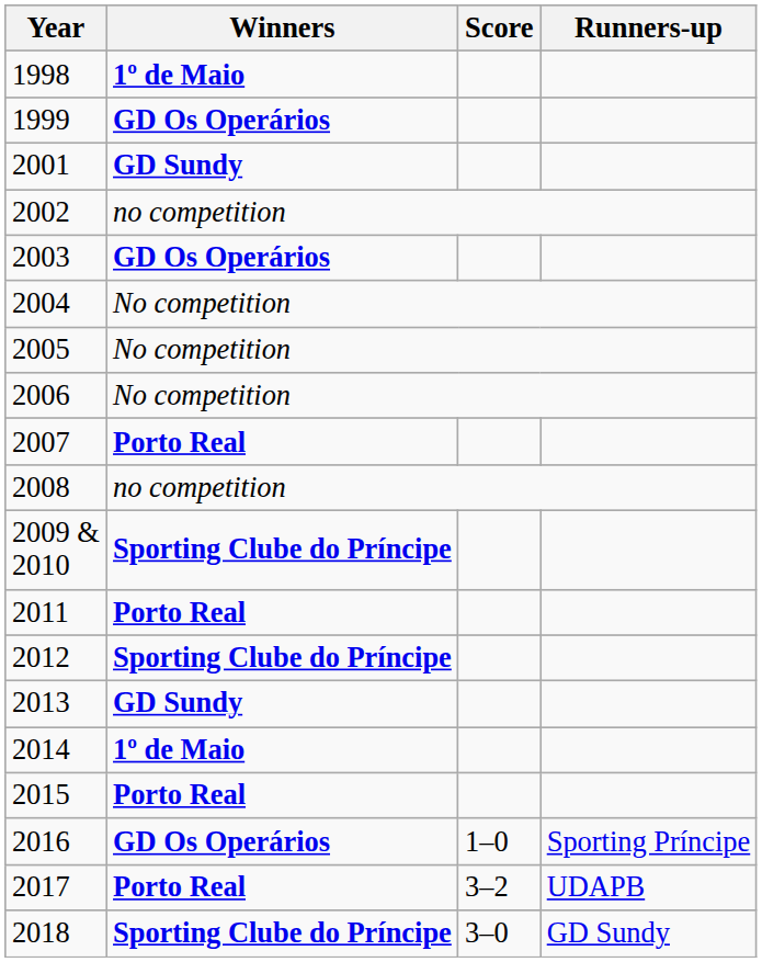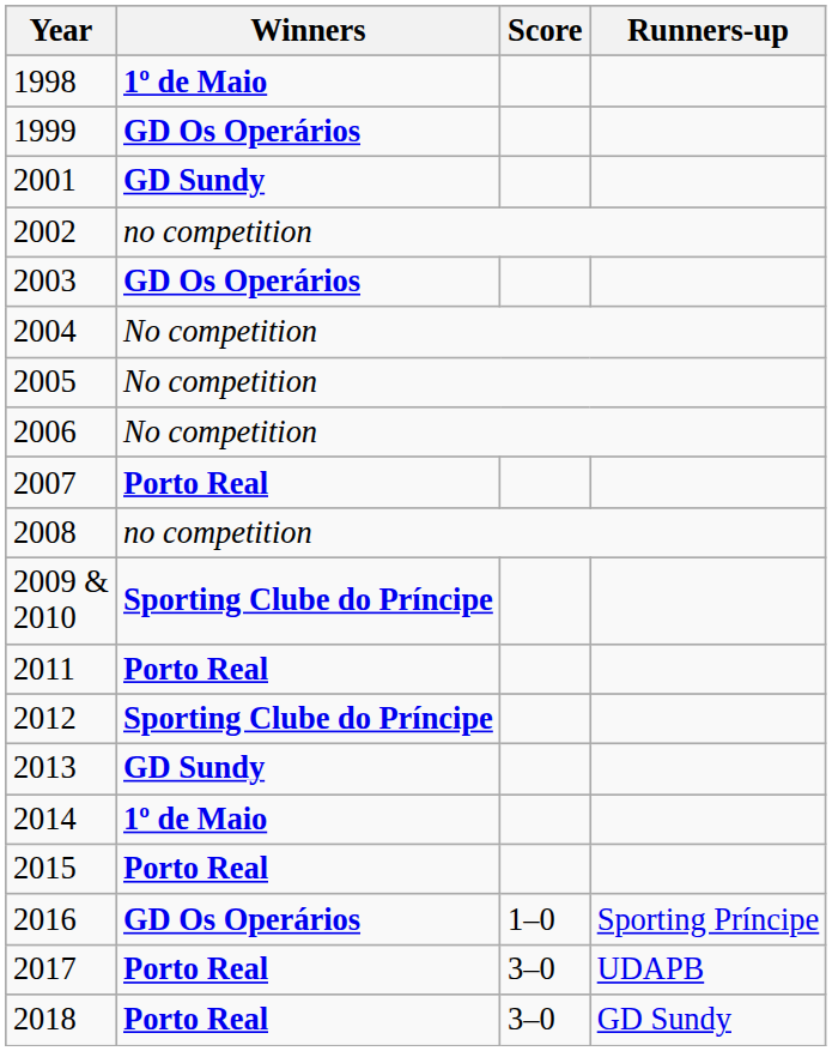 <table class="wikitable">
 <tr>
 <th>Year</th>
 <th>Winners</th>
 <th>Score</th>
 <th>Runners-up</th>
 </tr>
 <tr>
 <td>1998</td>
 <td><strong><a href='#'>1º de Maio</a></strong></td>
 <td></td>
 <td></td>
 </tr>
 <tr>
 <td>1999</td>
 <td><strong><a href='#'>GD Os Operários</a></strong></td>
 <td></td>
 <td></td>
 </tr>
 <tr>
 <td>2001</td>
 <td><strong><a href='#'>GD Sundy</a></strong></td>
 <td></td>
 <td></td>
 </tr>
 <tr>
 <td>2002</td>
 <td colspan=3><em>no competition</em></td>
 </tr>
 <tr>
 <td>2003</td>
 <td><strong><a href='#'>GD Os Operários</a></strong></td>
 <td></td>
 <td></td>
 </tr>
 <tr>
 <td>2004</td>
 <td colspan=3><em>No competition</em></td>
 </tr>
 <tr>
 <td>2005</td>
 <td colspan=3><em>No competition</em></td>
 </tr>
 <tr>
 <td>2006</td>
 <td colspan=3><em>No competition</em></td>
 </tr>
 <tr>
 <td>2007</td>
 <td><strong><a href='#'>Porto Real</a></strong></td>
 <td></td>
 <td></td>
 </tr>
 <tr>
 <td>2008</td>
 <td colspan=4><em>no competition</em></td>
 </tr>
 <tr>
 <td>2009 &<br>2010</td>
 <td><strong><a href='#'>Sporting Clube do Príncipe</a></strong></td>
 <td></td>
 <td></td>
 </tr>
 <tr>
 <td>2011</td>
 <td><strong><a href='#'>Porto Real</a></strong></td>
 <td></td>
 <td></td>
 </tr>
 <tr>
 <td>2012</td>
 <td><strong><a href='#'>Sporting Clube do Príncipe</a></strong></td>
 <td></td>
 <td></td>
 </tr>
 <tr>
 <td>2013</td>
 <td><strong><a href='#'>GD Sundy</a></strong></td>
 <td></td>
 <td></td>
 </tr>
 <tr>
 <td>2014</td>
 <td><strong><a href='#'>1º de Maio</a></strong></td>
 <td></td>
 <td></td>
 </tr>
 <tr>
 <td>2015</td>
 <td><strong><a href='#'>Porto Real</a></strong></td>
 <td></td>
 <td></td>
 </tr>
 <tr>
 <td>2016</td>
 <td><strong><a href='#'>GD Os Operários</a></strong></td>
 <td>1–0</td>
 <td><a href='#'>Sporting Príncipe</a></td>
 </tr>
 <tr>
 <td>2017</td>
 <td><strong><a href='#'>Porto Real</a></strong></td>
-<td>3–2</td>
+<td>3–0</td>
 <td><a href='#'>UDAPB</a></td>
 </tr>
 <tr>
 <td>2018</td>
-<td><strong><a href='#'>Sporting Clube do Príncipe</a></strong></td>
+<td><strong><a href='#'>Porto Real</a></strong></td>
 <td>3–0</td>
 <td><a href='#'>GD Sundy</a></td>
 </tr>
 </table>
